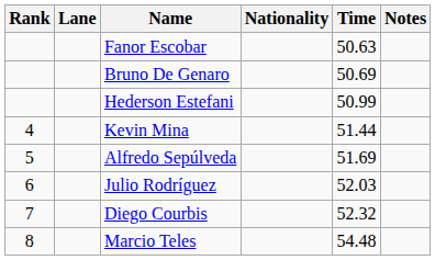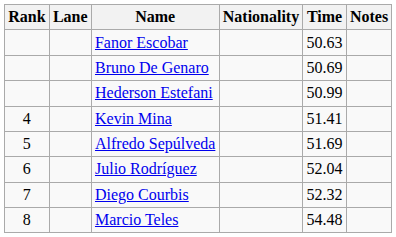 <table class="wikitable sortable" style="text-align:center">
 <tr>
 <th>Rank</th>
 <th>Lane</th>
 <th>Name</th>
 <th>Nationality</th>
 <th>Time</th>
 <th>Notes</th>
 </tr>
 <tr>
 <td></td>
 <td></td>
 <td align=left><a href='#'>Fanor Escobar</a></td>
 <td align=left></td>
 <td>50.63</td>
 <td></td>
 </tr>
 <tr>
 <td></td>
 <td></td>
 <td align=left><a href='#'>Bruno De Genaro</a></td>
 <td align=left></td>
 <td>50.69</td>
 <td></td>
 </tr>
 <tr>
 <td></td>
 <td></td>
 <td align=left><a href='#'>Hederson Estefani</a></td>
 <td align=left></td>
 <td>50.99</td>
 <td></td>
 </tr>
 <tr>
 <td>4</td>
 <td></td>
 <td align=left><a href='#'>Kevin Mina</a></td>
 <td align=left></td>
-<td>51.44</td>
+<td>51.41</td>
 <td></td>
 </tr>
 <tr>
 <td>5</td>
 <td></td>
 <td align=left><a href='#'>Alfredo Sepúlveda</a></td>
 <td align=left></td>
 <td>51.69</td>
 <td></td>
 </tr>
 <tr>
 <td>6</td>
 <td></td>
 <td align=left><a href='#'>Julio Rodríguez</a></td>
 <td align=left></td>
-<td>52.03</td>
+<td>52.04</td>
 <td></td>
 </tr>
 <tr>
 <td>7</td>
 <td></td>
 <td align=left><a href='#'>Diego Courbis</a></td>
 <td align=left></td>
 <td>52.32</td>
 <td></td>
 </tr>
 <tr>
 <td>8</td>
 <td></td>
 <td align=left><a href='#'>Marcio Teles</a></td>
 <td align=left></td>
 <td>54.48</td>
 <td></td>
 </tr>
 </table>
